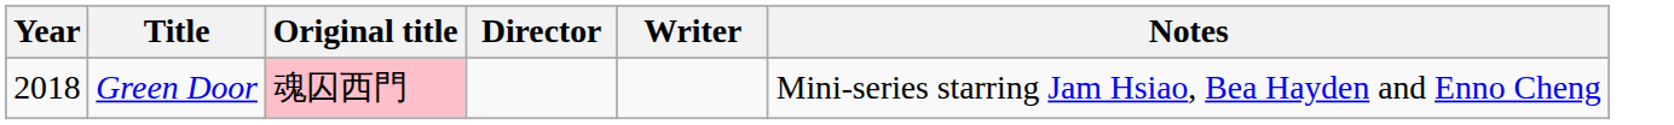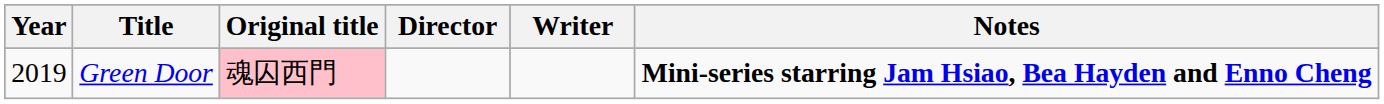 <table class="wikitable">
 <tr>
 <th>Year</th>
 <th>Title</th>
 <th>Original title</th>
 <th width=65>Director</th>
 <th width=65>Writer</th>
 <th>Notes</th>
 </tr>
 <tr>
-<td>2018</td>
+<td>2019</td>
 <td><em><a href='#'>Green Door</a></em></td>
 <td style="background: pink;">魂囚西門</td>
 <td></td>
 <td></td>
-<td>Mini-series starring <a href='#'>Jam Hsiao</a>, <a href='#'>Bea Hayden</a> and <a href='#'>Enno Cheng</a></td>
+<td><strong>Mini-series starring <a href='#'>Jam Hsiao</a>, <a href='#'>Bea Hayden</a> and <a href='#'>Enno Cheng</a></strong></td>
 </tr>
 </table>
